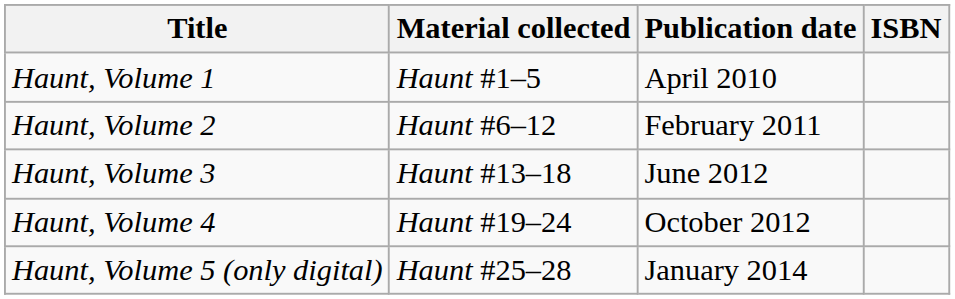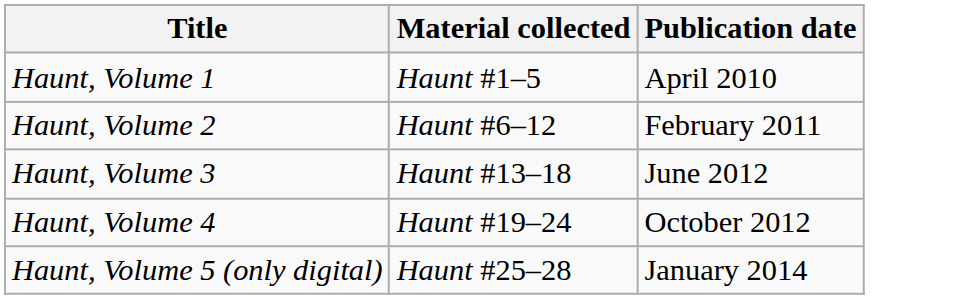 <table class="wikitable">
 <tr>
 <th>Title</th>
 <th>Material collected</th>
 <th>Publication date</th>
-<th>ISBN</th>
 </tr>
 <tr>
 <td valign="top"><em>Haunt, Volume 1</em></td>
 <td valign="top"><em>Haunt</em> #1–5</td>
 <td valign="top">April 2010</td>
-<td valign="top"></td>
 </tr>
 <tr>
 <td valign="top"><em>Haunt, Volume 2</em></td>
 <td valign="top"><em>Haunt</em> #6–12</td>
 <td valign="top">February 2011</td>
-<td valign="top"></td>
 </tr>
 <tr>
 <td valign="top"><em>Haunt, Volume 3</em></td>
 <td valign="top"><em>Haunt</em> #13–18</td>
 <td valign="top">June 2012</td>
-<td valign="top"></td>
 </tr>
 <tr>
 <td valign="top"><em>Haunt, Volume 4</em></td>
 <td valign="top"><em>Haunt</em> #19–24</td>
 <td valign="top">October 2012</td>
-<td valign="top"></td>
 </tr>
 <tr>
 <td valign="top"><em>Haunt, Volume 5 (only digital)</em></td>
 <td valign="top"><em>Haunt</em> #25–28</td>
 <td valign="top">January 2014</td>
-<td valign="top"></td>
 </tr>
 </table>
